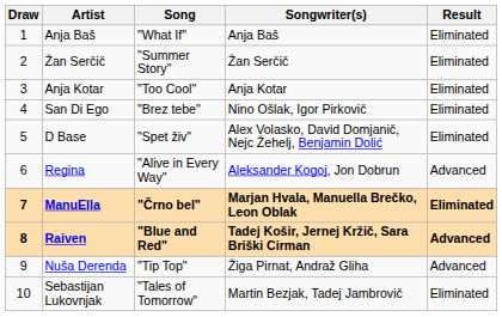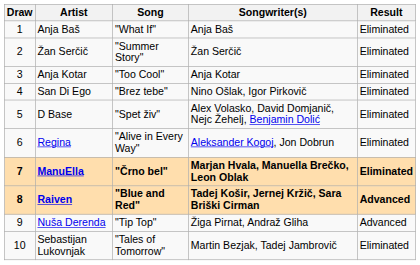 <table class="sortable wikitable" style="margin: 1em auto 1em auto; text-align:center">
 <tr>
 <th>Draw</th>
 <th>Artist</th>
 <th>Song</th>
 <th>Songwriter(s)</th>
 <th>Result</th>
 </tr>
 <tr>
 <td>1</td>
 <td align="left">Anja Baš</td>
 <td align="left">"What If"</td>
 <td align="left">Anja Baš</td>
 <td align="left">Eliminated</td>
 </tr>
 <tr>
 <td>2</td>
 <td align="left">Žan Serčič</td>
 <td align="left">"Summer Story"</td>
 <td align="left">Žan Serčič</td>
 <td align="left">Eliminated</td>
 </tr>
 <tr>
 <td>3</td>
 <td align="left">Anja Kotar</td>
 <td align="left">"Too Cool"</td>
 <td align="left">Anja Kotar</td>
 <td align="left">Eliminated</td>
 </tr>
 <tr>
 <td>4</td>
 <td align="left">San Di Ego</td>
 <td align="left">"Brez tebe"</td>
 <td align="left">Nino Ošlak, Igor Pirkovič</td>
 <td align="left">Eliminated</td>
 </tr>
 <tr>
 <td>5</td>
 <td align="left">D Base</td>
 <td align="left">"Spet živ"</td>
 <td align="left">Alex Volasko, David Domjanič, Nejc Žehelj, <a href='#'>Benjamin Dolić</a></td>
 <td align="left">Eliminated</td>
 </tr>
 <tr>
 <td>6</td>
 <td align="left"><a href='#'>Regina</a></td>
 <td align="left">"Alive in Every Way"</td>
 <td align="left"><a href='#'>Aleksander Kogoj</a>, Jon Dobrun</td>
-<td align="left">Advanced</td>
+<td align="left">Eliminated</td>
 </tr>
 <tr style="font-weight:bold; background:navajowhite;">
 <td>7</td>
 <td align="left"><a href='#'>ManuElla</a></td>
 <td align="left">"Črno bel"</td>
 <td align="left">Marjan Hvala, Manuella Brečko, Leon Oblak</td>
 <td align="left">Eliminated</td>
 </tr>
 <tr style="font-weight:bold; background:navajowhite;">
 <td>8</td>
 <td align="left"><a href='#'>Raiven</a></td>
 <td align="left">"Blue and Red"</td>
 <td align="left">Tadej Košir, Jernej Kržič, Sara Briški Cirman</td>
 <td align="left">Advanced</td>
 </tr>
 <tr>
 <td>9</td>
 <td align="left"><a href='#'>Nuša Derenda</a></td>
 <td align="left">"Tip Top"</td>
 <td align="left">Žiga Pirnat, Andraž Gliha</td>
 <td align="left">Advanced</td>
 </tr>
 <tr>
 <td>10</td>
 <td align="left">Sebastijan Lukovnjak</td>
 <td align="left">"Tales of Tomorrow"</td>
 <td align="left">Martin Bezjak, Tadej Jambrovič</td>
 <td align="left">Eliminated</td>
 </tr>
 </table>
